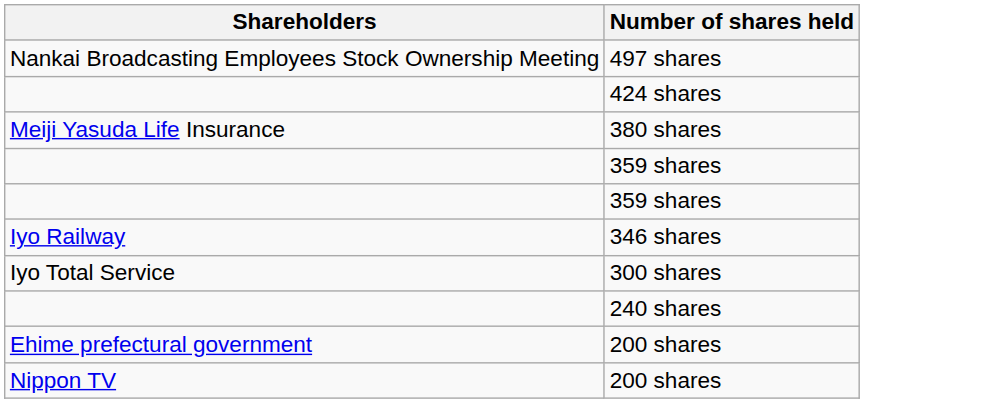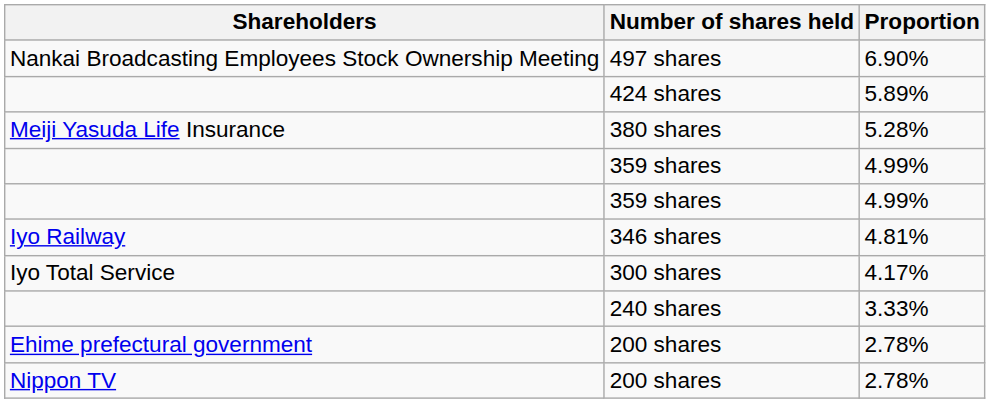 <table class="wikitable">
 <tr>
 <th>Shareholders</th>
 <th>Number of shares held</th>
+<th>Proportion</th>
 </tr>
 <tr>
 <td>Nankai Broadcasting Employees Stock Ownership Meeting</td>
 <td>497 shares</td>
+<td>6.90%</td>
 </tr>
 <tr>
 <td></td>
 <td>424 shares</td>
+<td>5.89%</td>
 </tr>
 <tr>
 <td><a href='#'>Meiji Yasuda Life</a> Insurance</td>
 <td>380 shares</td>
+<td>5.28%</td>
 </tr>
 <tr>
 <td></td>
 <td>359 shares</td>
+<td>4.99%</td>
 </tr>
 <tr>
 <td></td>
 <td>359 shares</td>
+<td>4.99%</td>
 </tr>
 <tr>
 <td><a href='#'>Iyo Railway</a></td>
 <td>346 shares</td>
+<td>4.81%</td>
 </tr>
 <tr>
 <td>Iyo Total Service</td>
 <td>300 shares</td>
+<td>4.17%</td>
 </tr>
 <tr>
 <td></td>
 <td>240 shares</td>
+<td>3.33%</td>
 </tr>
 <tr>
 <td><a href='#'>Ehime prefectural government</a></td>
 <td>200 shares</td>
+<td>2.78%</td>
 </tr>
 <tr>
 <td><a href='#'>Nippon TV</a></td>
 <td>200 shares</td>
+<td>2.78%</td>
 </tr>
 </table>
